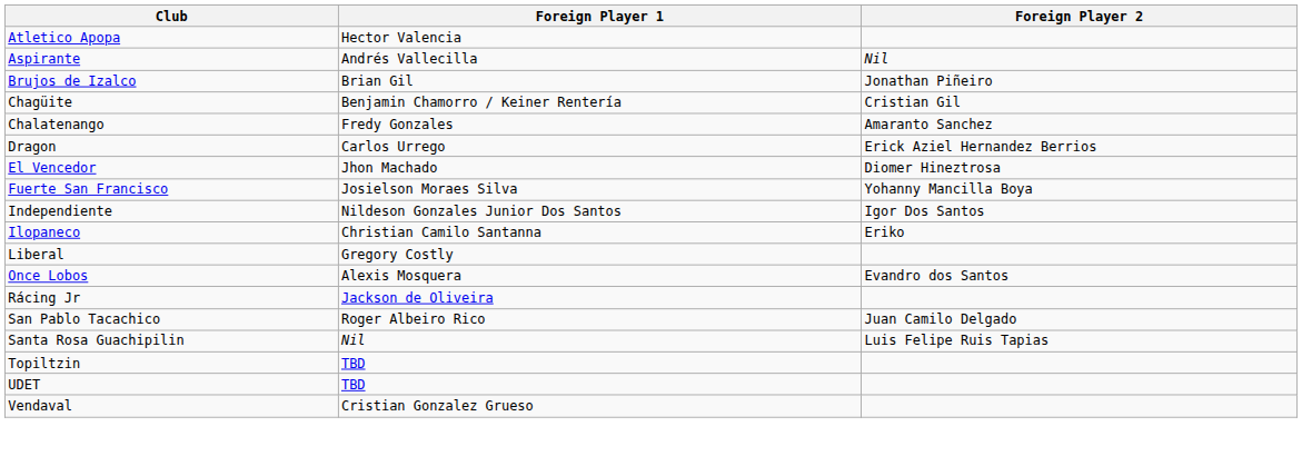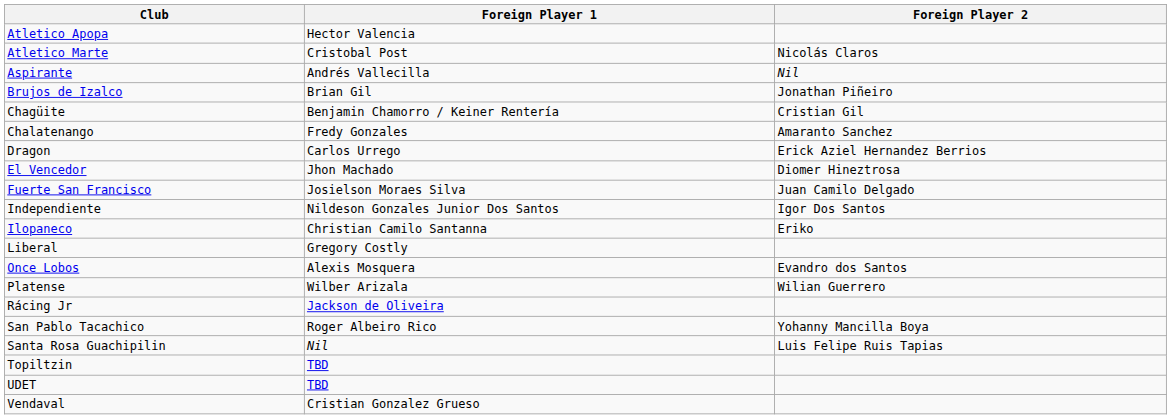 <table class="wikitable sortable" style="width:100%">
 <tr>
 <th>Club</th>
 <th>Foreign Player 1</th>
 <th>Foreign Player 2</th>
 </tr>
 <tr style="vertical-align:top;">
 <td><a href='#'>Atletico Apopa</a></td>
 <td> Hector Valencia</td>
 <td></td>
+</tr>
+<tr style="vertical-align:top;">
+<td><a href='#'>Atletico Marte</a></td>
+<td> Cristobal Post</td>
+<td> Nicolás Claros</td>
 </tr>
 <tr style="vertical-align:top;">
 <td><a href='#'>Aspirante</a></td>
 <td> Andrés Vallecilla</td>
 <td><em>Nil</em></td>
 </tr>
 <tr style="vertical-align:top;">
 <td><a href='#'>Brujos de Izalco</a></td>
 <td> Brian Gil</td>
 <td> Jonathan Piñeiro</td>
 </tr>
 <tr style="vertical-align:top;">
 <td>Chagüite</td>
 <td> Benjamin Chamorro /  Keiner Rentería</td>
 <td> Cristian Gil</td>
 </tr>
 <tr style="vertical-align:top;">
 <td>Chalatenango</td>
 <td> Fredy Gonzales</td>
 <td> Amaranto Sanchez</td>
 </tr>
 <tr style="vertical-align:top;">
 <td>Dragon</td>
 <td> Carlos Urrego</td>
 <td>  Erick Aziel Hernandez Berrios</td>
 </tr>
 <tr style="vertical-align:top;">
 <td><a href='#'>El Vencedor</a></td>
 <td> Jhon Machado</td>
 <td> Diomer Hineztrosa</td>
 </tr>
 <tr style="vertical-align:top;">
 <td><a href='#'>Fuerte San Francisco</a></td>
 <td> Josielson Moraes Silva</td>
-<td> Yohanny Mancilla Boya</td>
+<td> Juan Camilo Delgado</td>
 </tr>
 <tr style="vertical-align:top;">
 <td>Independiente</td>
 <td> Nildeson Gonzales  Junior Dos Santos</td>
 <td> Igor Dos Santos</td>
 </tr>
 <tr style="vertical-align:top;">
 <td><a href='#'>Ilopaneco</a></td>
 <td> Christian Camilo Santanna</td>
 <td> Eriko</td>
 </tr>
 <tr style="vertical-align:top;">
 <td>Liberal</td>
 <td> Gregory Costly</td>
 <td></td>
 </tr>
 <tr style="vertical-align:top;">
 <td><a href='#'>Once Lobos</a></td>
 <td> Alexis Mosquera</td>
 <td> Evandro dos Santos</td>
 </tr>
 <tr style="vertical-align:top;">
+<td>Platense</td>
+<td> Wilber Arizala</td>
+<td> Wilian Guerrero</td>
+</tr>
+<tr style="vertical-align:top;">
 <td>Rácing Jr</td>
 <td> <a href='#'>Jackson de Oliveira</a></td>
 <td></td>
 </tr>
 <tr style="vertical-align:top;">
 <td>San Pablo Tacachico</td>
 <td> Roger Albeiro Rico</td>
-<td> Juan Camilo Delgado</td>
+<td> Yohanny Mancilla Boya</td>
 </tr>
 <tr style="vertical-align:top;">
 <td>Santa Rosa Guachipilin</td>
 <td><em>Nil</em></td>
 <td> Luis Felipe Ruis Tapias</td>
 </tr>
 <tr style="vertical-align:top;">
 <td>Topiltzin</td>
 <td> <a href='#'>TBD</a></td>
 <td></td>
 </tr>
 <tr style="vertical-align:top;">
 <td>UDET</td>
 <td> <a href='#'>TBD</a></td>
 <td></td>
 </tr>
 <tr style="vertical-align:top;">
 <td>Vendaval</td>
 <td> Cristian Gonzalez Grueso</td>
 <td></td>
 </tr>
 </table>
